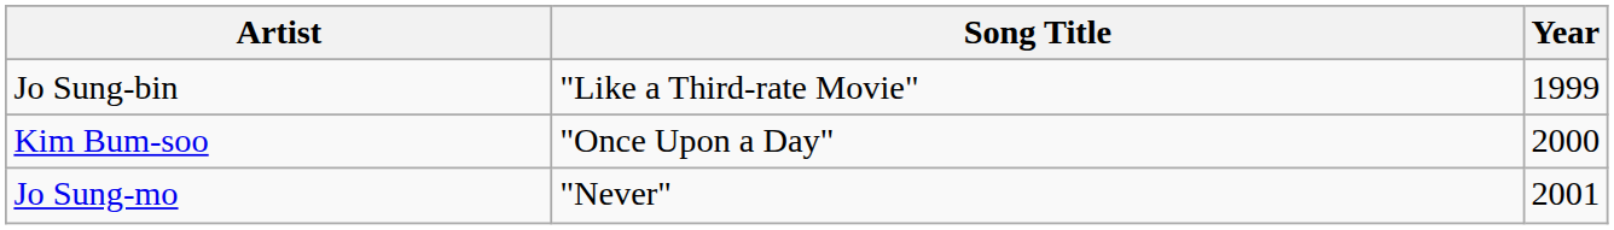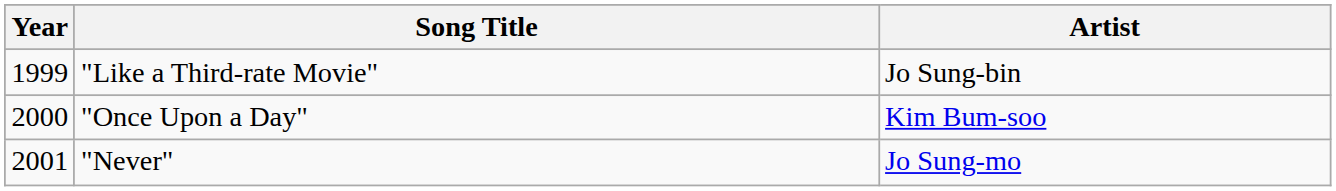 <table class="wikitable" style="width:750px">
 <tr>
+<th width=10>Year</th>
+<th>Song Title</th>
 <th>Artist</th>
-<th>Song Title</th>
-<th width=10>Year</th>
 </tr>
 <tr>
+<td>1999</td>
+<td>"Like a Third-rate Movie" </td>
 <td>Jo Sung-bin</td>
-<td>"Like a Third-rate Movie" </td>
-<td>1999</td>
 </tr>
 <tr>
+<td>2000</td>
+<td>"Once Upon a Day" </td>
 <td><a href='#'>Kim Bum-soo</a></td>
-<td>"Once Upon a Day" </td>
-<td>2000</td>
 </tr>
 <tr>
+<td>2001</td>
+<td>"Never"</td>
 <td><a href='#'>Jo Sung-mo</a></td>
-<td>"Never"</td>
-<td>2001</td>
 </tr>
 </table>
